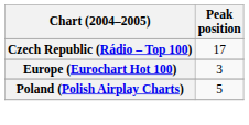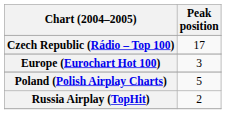 <table class="wikitable sortable plainrowheaders" style="text-align:center">
 <tr>
 <th scope="col">Chart (2004–2005)</th>
 <th scope="col">Peak<br>position</th>
 </tr>
 <tr>
 </tr>
 <tr>
 </tr>
 <tr>
 </tr>
 <tr>
 <th scope="row">Czech Republic (<a href='#'>Rádio – Top 100</a>)</th>
 <td>17</td>
 </tr>
 <tr>
 </tr>
 <tr>
 <th scope="row">Europe (<a href='#'>Eurochart Hot 100</a>)</th>
 <td>3</td>
 </tr>
 <tr>
 </tr>
 <tr>
 </tr>
 <tr>
 </tr>
 <tr>
 </tr>
 <tr>
 </tr>
 <tr>
 </tr>
 <tr>
 <th scope="row">Poland (<a href='#'>Polish Airplay Charts</a>)</th>
 <td>5</td>
 </tr>
 <tr>
+<th scope="row">Russia Airplay (<a href='#'>TopHit</a>)</th>
+<td>2</td>
+</tr>
+<tr>
 </tr>
 </table>
